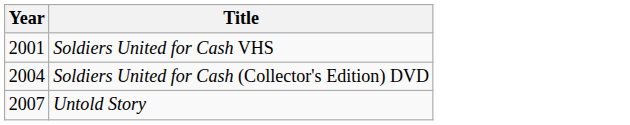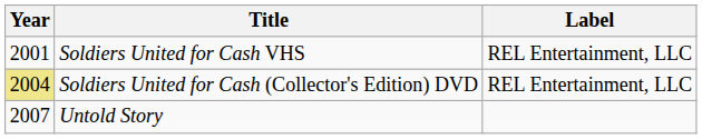 <table class="wikitable">
 <tr>
 <th>Year</th>
 <th>Title</th>
+<th>Label</th>
 </tr>
 <tr>
 <td>2001</td>
 <td><em>Soldiers United for Cash</em> VHS</td>
+<td>REL Entertainment, LLC</td>
 </tr>
 <tr>
-<td>2004</td>
+<td style="background: khaki;">2004</td>
 <td><em>Soldiers United for Cash</em> (Collector's Edition) DVD</td>
+<td>REL Entertainment, LLC</td>
 </tr>
 <tr>
 <td>2007</td>
 <td><em>Untold Story</em></td>
+<td></td>
 </tr>
 </table>
